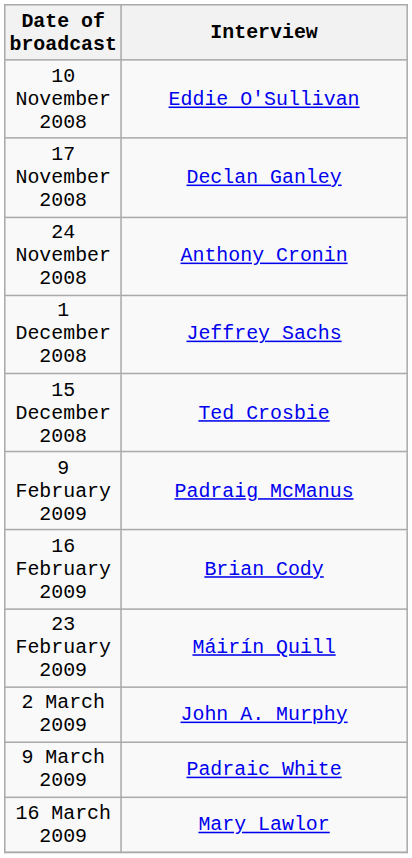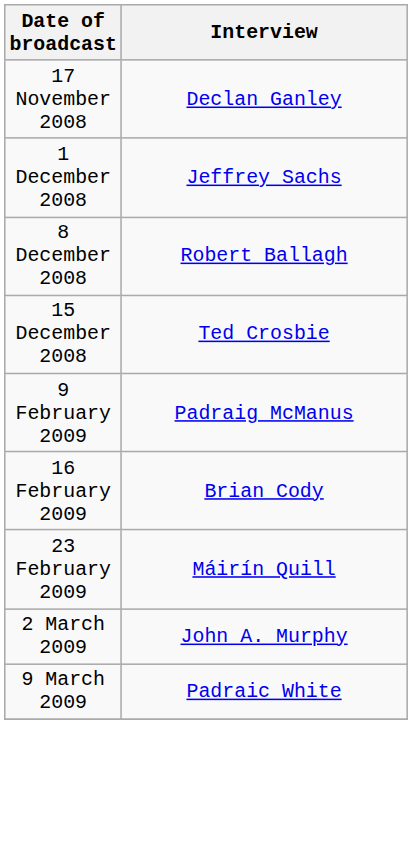 <table class="wikitable">
 <tr>
 <th width="50" rowspan="1">Date of broadcast</th>
 <th width="180" rowspan="1">Interview</th>
 </tr>
 <tr>
-<td align="center">10 November 2008</td>
-<td align="center"><a href='#'>Eddie O'Sullivan</a></td>
-</tr>
-<tr>
 <td align="center">17 November 2008</td>
 <td align="center"><a href='#'>Declan Ganley</a></td>
 </tr>
 <tr>
-<td align="center">24 November 2008</td>
-<td align="center"><a href='#'>Anthony Cronin</a></td>
+<td align="center">1 December 2008</td>
+<td align="center"><a href='#'>Jeffrey Sachs</a></td>
 </tr>
 <tr>
-<td align="center">1 December 2008</td>
-<td align="center"><a href='#'>Jeffrey Sachs</a></td>
+<td align="center">8 December 2008</td>
+<td align="center"><a href='#'>Robert Ballagh</a></td>
 </tr>
 <tr>
 <td align="center">15 December 2008</td>
 <td align="center"><a href='#'>Ted Crosbie</a></td>
 </tr>
 <tr>
 <td align="center">9 February 2009</td>
 <td align="center"><a href='#'>Padraig McManus</a></td>
 </tr>
 <tr>
 <td align="center">16 February 2009</td>
 <td align="center"><a href='#'>Brian Cody</a></td>
 </tr>
 <tr>
 <td align="center">23 February 2009</td>
 <td align="center"><a href='#'>Máirín Quill</a></td>
 </tr>
 <tr>
 <td align="center">2 March 2009</td>
 <td align="center"><a href='#'>John A. Murphy</a></td>
 </tr>
 <tr>
 <td align="center">9 March 2009</td>
 <td align="center"><a href='#'>Padraic White</a></td>
 </tr>
 <tr>
-<td align="center">16 March 2009</td>
-<td align="center"><a href='#'>Mary Lawlor</a></td>
-</tr>
-<tr>
 </tr>
 </table>
